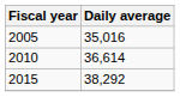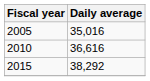 <table class="wikitable">
 <tr>
 <th>Fiscal year</th>
 <th>Daily average</th>
 </tr>
 <tr>
 <td>2005</td>
 <td>35,016</td>
 </tr>
 <tr>
 <td>2010</td>
-<td>36,614</td>
+<td>36,616</td>
 </tr>
 <tr>
 <td>2015</td>
 <td>38,292</td>
 </tr>
 <tr>
 </tr>
 </table>
